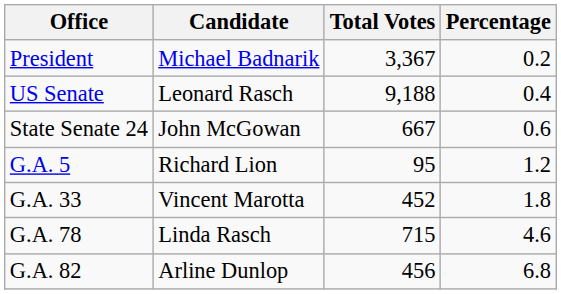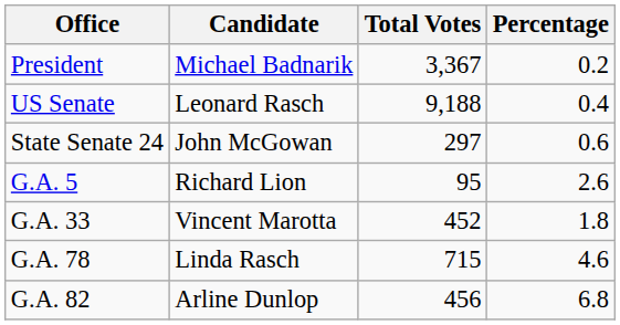 <table class="wikitable">
 <tr>
 <th>Office</th>
 <th>Candidate</th>
 <th>Total Votes</th>
 <th>Percentage</th>
 </tr>
 <tr>
 <td><a href='#'>President</a></td>
 <td><a href='#'>Michael Badnarik</a></td>
 <td align=right>3,367</td>
 <td align=right>0.2</td>
 </tr>
 <tr>
 <td><a href='#'>US Senate</a></td>
 <td>Leonard Rasch</td>
 <td align=right>9,188</td>
 <td align=right>0.4</td>
 </tr>
 <tr>
 <td>State Senate 24</td>
 <td>John McGowan</td>
-<td align=right>667</td>
+<td align=right>297</td>
 <td align=right>0.6</td>
 </tr>
 <tr>
 <td><a href='#'>G.A. 5</a></td>
 <td>Richard Lion</td>
 <td align=right>95</td>
-<td align=right>1.2</td>
+<td align=right>2.6</td>
 </tr>
 <tr>
 <td>G.A. 33</td>
 <td>Vincent Marotta</td>
 <td align=right>452</td>
 <td align=right>1.8</td>
 </tr>
 <tr>
 <td>G.A. 78</td>
 <td>Linda Rasch</td>
 <td align=right>715</td>
 <td align=right>4.6</td>
 </tr>
 <tr>
 <td>G.A. 82</td>
 <td>Arline Dunlop</td>
 <td align=right>456</td>
 <td align=right>6.8</td>
 </tr>
 </table>
